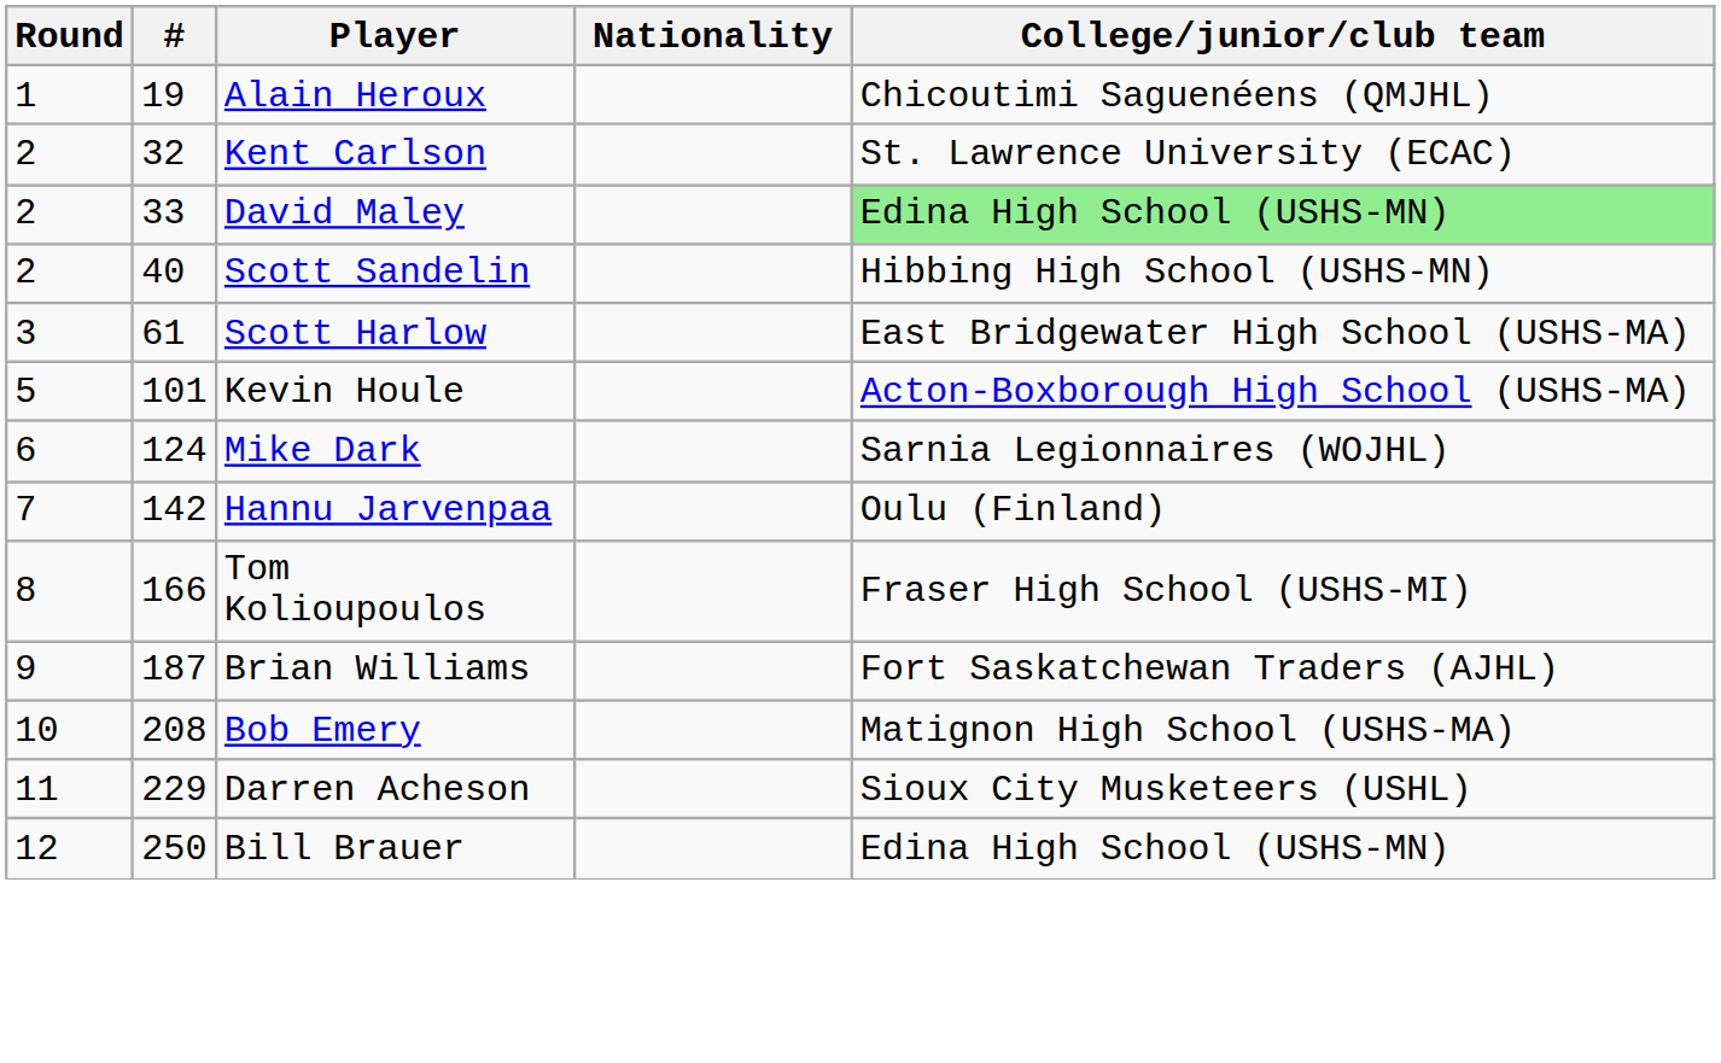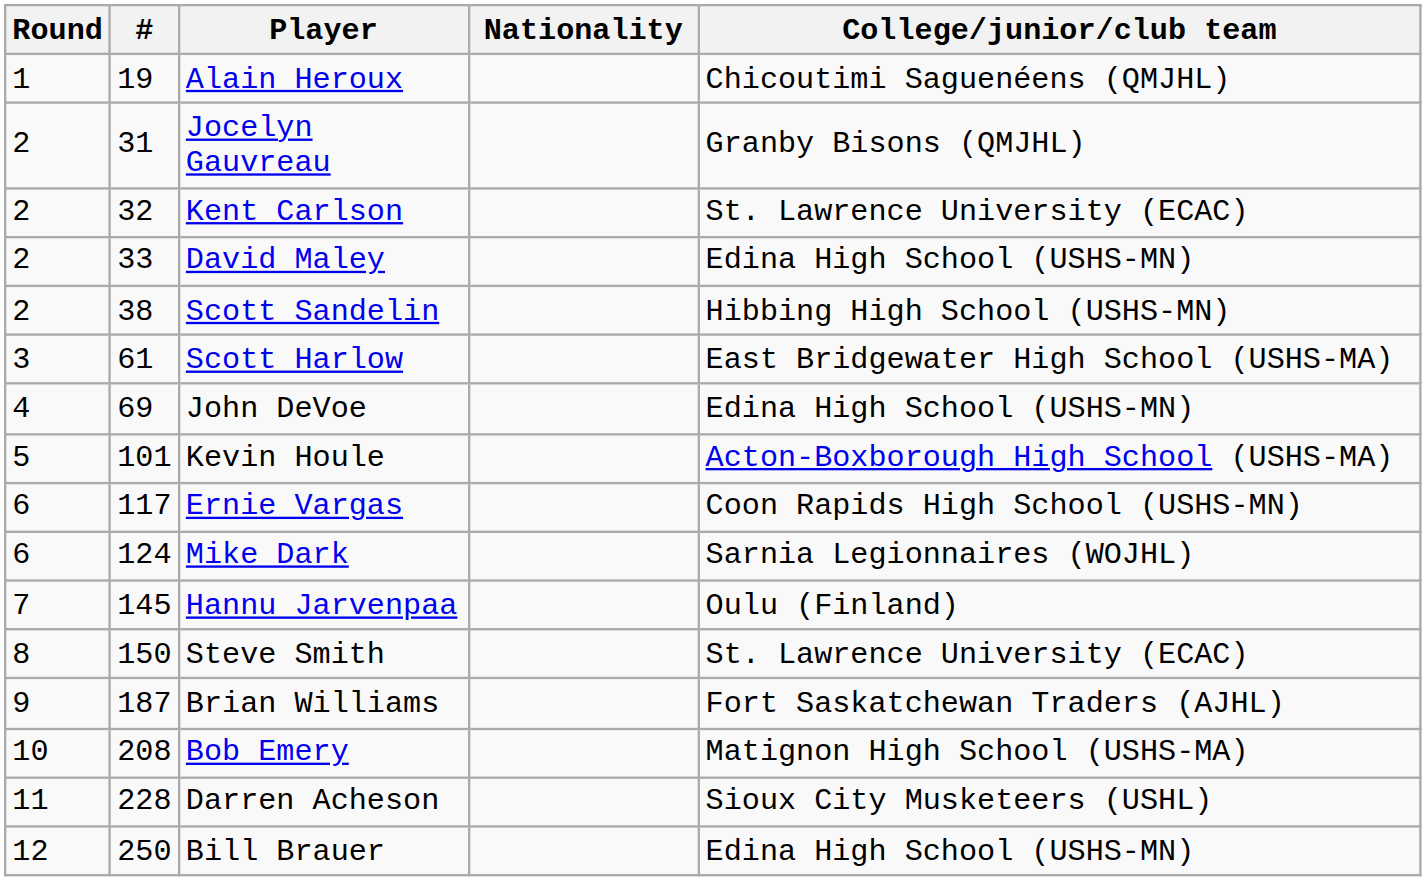 <table class="wikitable">
 <tr>
 <th bgcolor="#DDDDFF" width="2.75%">Round</th>
 <th bgcolor="#DDDDFF" width="2.75%">#</th>
 <th bgcolor="#DDDDFF" width="22.0%">Player</th>
 <th bgcolor="#DDDDFF" width="16.5%">Nationality</th>
 <th bgcolor="#DDDDFF" width="500.0%">College/junior/club team</th>
 </tr>
 <tr>
 <td>1</td>
 <td>19</td>
 <td><a href='#'>Alain Heroux</a></td>
 <td></td>
 <td>Chicoutimi Saguenéens (QMJHL)</td>
 </tr>
 <tr>
 <td>2</td>
+<td>31</td>
+<td><a href='#'>Jocelyn Gauvreau</a></td>
+<td></td>
+<td>Granby Bisons (QMJHL)</td>
+</tr>
+<tr>
+<td>2</td>
 <td>32</td>
 <td><a href='#'>Kent Carlson</a></td>
 <td></td>
 <td>St. Lawrence University (ECAC)</td>
 </tr>
 <tr>
 <td>2</td>
 <td>33</td>
 <td><a href='#'>David Maley</a></td>
 <td></td>
-<td style="background: lightgreen;">Edina High School (USHS-MN)</td>
+<td>Edina High School (USHS-MN)</td>
 </tr>
 <tr>
 <td>2</td>
-<td>40</td>
+<td>38</td>
 <td><a href='#'>Scott Sandelin</a></td>
 <td></td>
 <td>Hibbing High School (USHS-MN)</td>
 </tr>
 <tr>
 <td>3</td>
 <td>61</td>
 <td><a href='#'>Scott Harlow</a></td>
 <td></td>
 <td>East Bridgewater High School (USHS-MA)</td>
 </tr>
 <tr>
+<td>4</td>
+<td>69</td>
+<td>John DeVoe</td>
+<td></td>
+<td>Edina High School (USHS-MN)</td>
+</tr>
+<tr>
 <td>5</td>
 <td>101</td>
 <td>Kevin Houle</td>
 <td></td>
 <td><a href='#'>Acton-Boxborough High School</a> (USHS-MA)</td>
+</tr>
+<tr>
+<td>6</td>
+<td>117</td>
+<td><a href='#'>Ernie Vargas</a></td>
+<td></td>
+<td>Coon Rapids High School (USHS-MN)</td>
 </tr>
 <tr>
 <td>6</td>
 <td>124</td>
 <td><a href='#'>Mike Dark</a></td>
 <td></td>
 <td>Sarnia Legionnaires (WOJHL)</td>
 </tr>
 <tr>
 <td>7</td>
-<td>142</td>
+<td>145</td>
 <td><a href='#'>Hannu Jarvenpaa</a></td>
 <td></td>
 <td>Oulu (Finland)</td>
 </tr>
 <tr>
 <td>8</td>
-<td>166</td>
-<td>Tom Kolioupoulos</td>
+<td>150</td>
+<td>Steve Smith</td>
 <td></td>
-<td>Fraser High School (USHS-MI)</td>
+<td>St. Lawrence University (ECAC)</td>
 </tr>
 <tr>
 <td>9</td>
 <td>187</td>
 <td>Brian Williams</td>
 <td></td>
 <td>Fort Saskatchewan Traders (AJHL)</td>
 </tr>
 <tr>
 <td>10</td>
 <td>208</td>
 <td><a href='#'>Bob Emery</a></td>
 <td></td>
 <td>Matignon High School (USHS-MA)</td>
 </tr>
 <tr>
 <td>11</td>
-<td>229</td>
+<td>228</td>
 <td>Darren Acheson</td>
 <td></td>
 <td>Sioux City Musketeers (USHL)</td>
 </tr>
 <tr>
 <td>12</td>
 <td>250</td>
 <td>Bill Brauer</td>
 <td></td>
 <td>Edina High School (USHS-MN)</td>
 </tr>
 </table>
